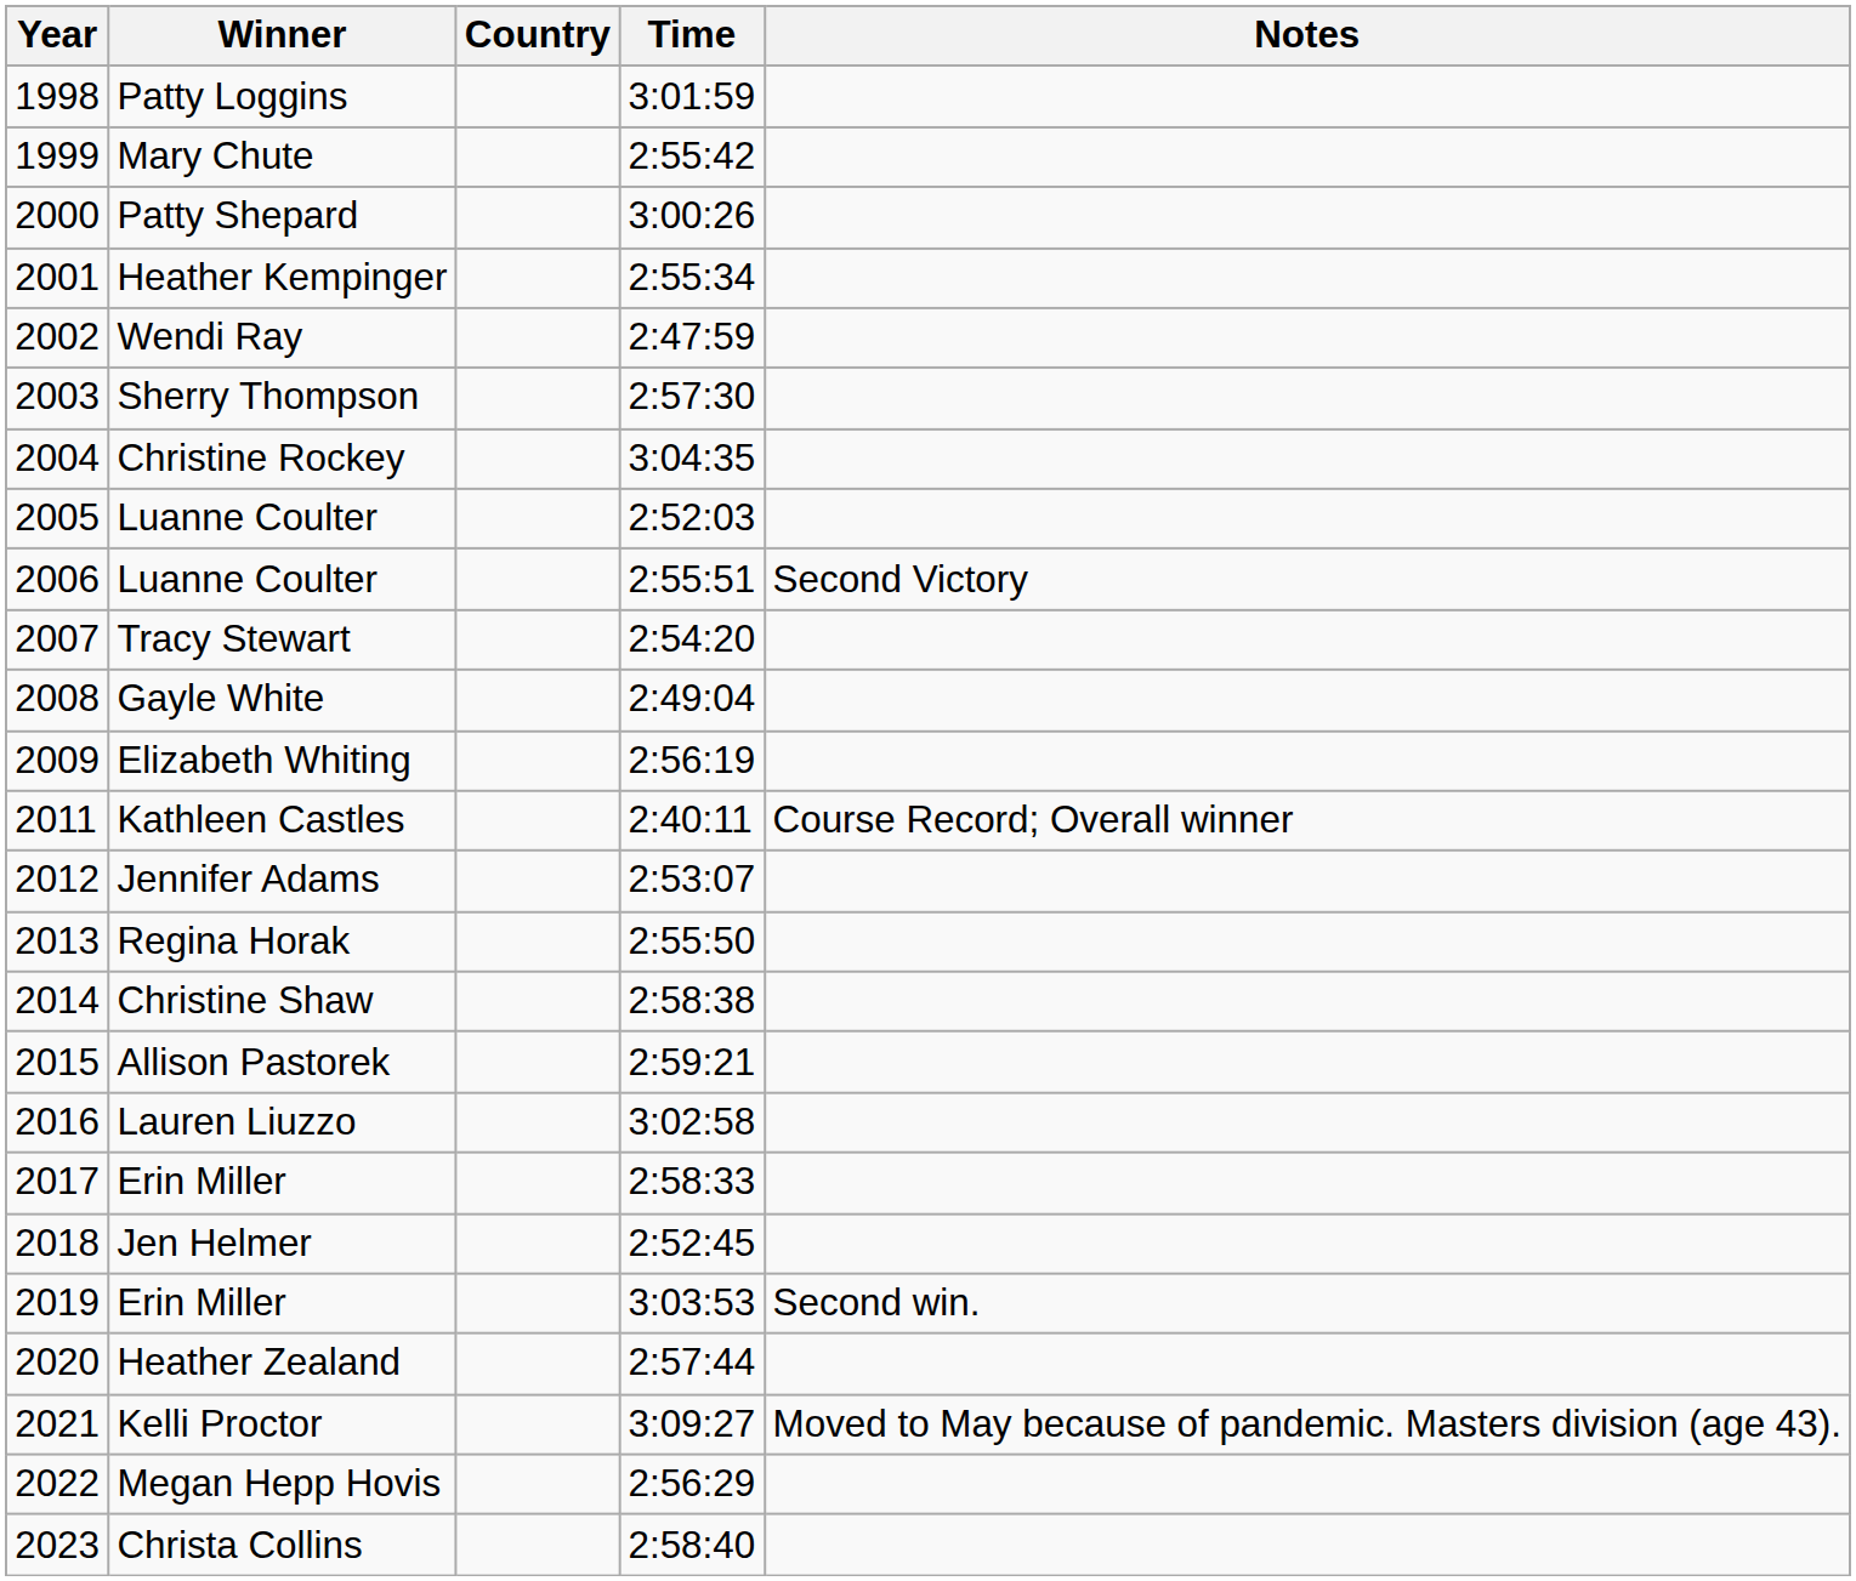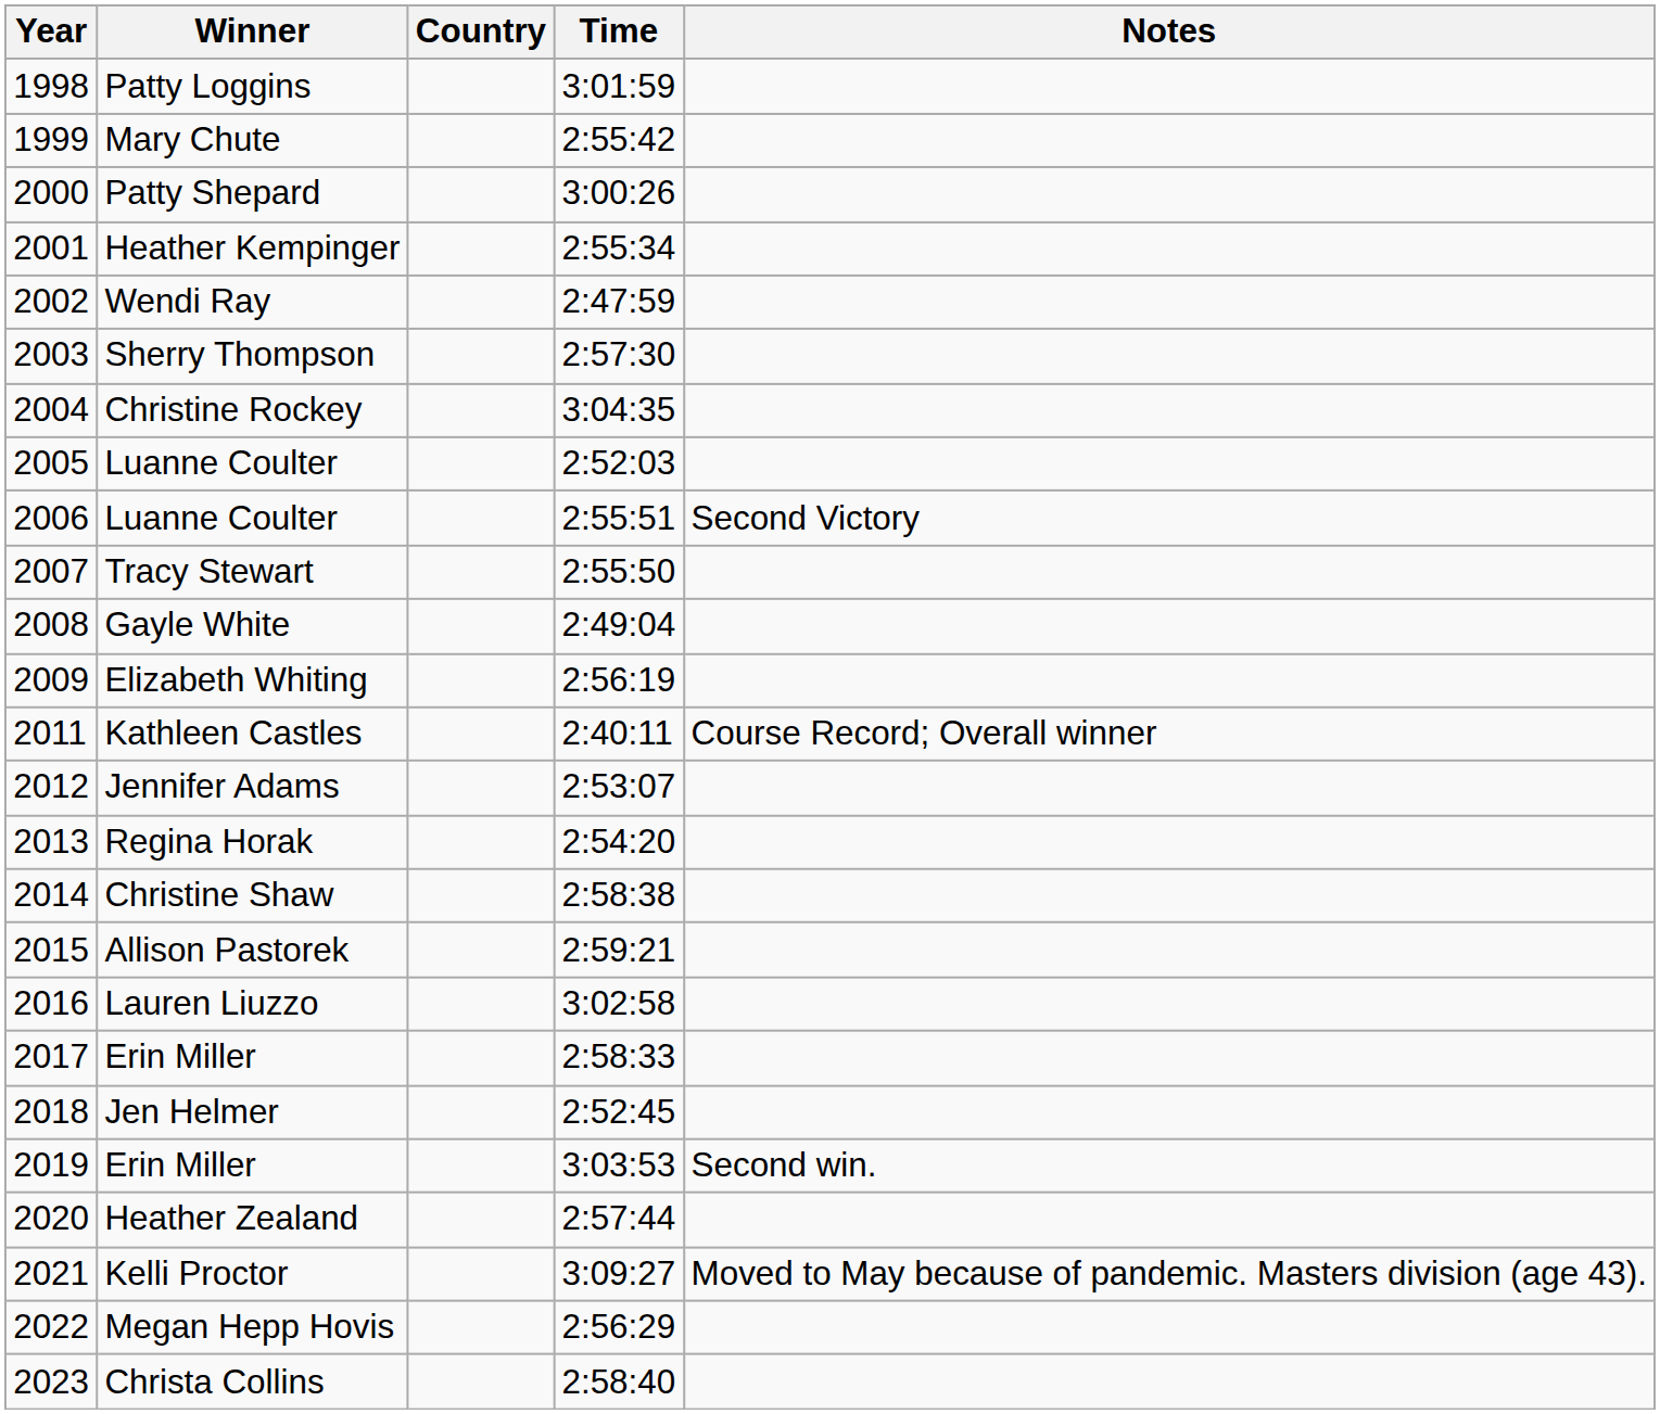 <table class="wikitable sortable">
 <tr>
 <th>Year</th>
 <th>Winner</th>
 <th>Country</th>
 <th>Time</th>
 <th>Notes</th>
 </tr>
 <tr>
 <td>1998</td>
 <td>Patty Loggins</td>
 <td></td>
 <td>3:01:59</td>
 <td></td>
 </tr>
 <tr>
 <td>1999</td>
 <td>Mary Chute</td>
 <td></td>
 <td>2:55:42</td>
 <td></td>
 </tr>
 <tr>
 <td>2000</td>
 <td>Patty Shepard</td>
 <td></td>
 <td>3:00:26</td>
 <td></td>
 </tr>
 <tr>
 <td>2001</td>
 <td>Heather Kempinger</td>
 <td></td>
 <td>2:55:34</td>
 <td></td>
 </tr>
 <tr>
 <td>2002</td>
 <td>Wendi Ray</td>
 <td></td>
 <td>2:47:59</td>
 <td></td>
 </tr>
 <tr>
 <td>2003</td>
 <td>Sherry Thompson</td>
 <td></td>
 <td>2:57:30</td>
 <td></td>
 </tr>
 <tr>
 <td>2004</td>
 <td>Christine Rockey</td>
 <td></td>
 <td>3:04:35</td>
 <td></td>
 </tr>
 <tr>
 <td>2005</td>
 <td>Luanne Coulter</td>
 <td></td>
 <td>2:52:03</td>
 <td></td>
 </tr>
 <tr>
 <td>2006</td>
 <td>Luanne Coulter</td>
 <td></td>
 <td>2:55:51</td>
 <td>Second Victory</td>
 </tr>
 <tr>
 <td>2007</td>
 <td>Tracy Stewart</td>
 <td></td>
-<td>2:54:20</td>
+<td>2:55:50</td>
 <td></td>
 </tr>
 <tr>
 <td>2008</td>
 <td>Gayle White</td>
 <td></td>
 <td>2:49:04</td>
 <td></td>
 </tr>
 <tr>
 <td>2009</td>
 <td>Elizabeth Whiting</td>
 <td></td>
 <td>2:56:19</td>
 <td></td>
 </tr>
 <tr>
 <td>2011</td>
 <td>Kathleen Castles</td>
 <td></td>
 <td>2:40:11</td>
 <td>Course Record; Overall winner</td>
 </tr>
 <tr>
 <td>2012</td>
 <td>Jennifer Adams</td>
 <td></td>
 <td>2:53:07</td>
 <td></td>
 </tr>
 <tr>
 <td>2013</td>
 <td>Regina Horak</td>
 <td></td>
-<td>2:55:50</td>
+<td>2:54:20</td>
 <td></td>
 </tr>
 <tr>
 <td>2014</td>
 <td>Christine Shaw</td>
 <td></td>
 <td>2:58:38</td>
 <td></td>
 </tr>
 <tr>
 <td>2015</td>
 <td>Allison Pastorek</td>
 <td></td>
 <td>2:59:21</td>
 <td></td>
 </tr>
 <tr>
 <td>2016</td>
 <td>Lauren Liuzzo</td>
 <td></td>
 <td>3:02:58</td>
 <td></td>
 </tr>
 <tr>
 <td>2017</td>
 <td>Erin Miller</td>
 <td></td>
 <td>2:58:33</td>
 <td></td>
 </tr>
 <tr>
 <td>2018</td>
 <td>Jen Helmer</td>
 <td></td>
 <td>2:52:45</td>
 <td></td>
 </tr>
 <tr>
 <td>2019</td>
 <td>Erin Miller</td>
 <td></td>
 <td>3:03:53</td>
 <td>Second win.</td>
 </tr>
 <tr>
 <td>2020</td>
 <td>Heather Zealand</td>
 <td></td>
 <td>2:57:44</td>
 </tr>
 <tr>
 <td>2021</td>
 <td>Kelli Proctor</td>
 <td></td>
 <td>3:09:27</td>
 <td>Moved to May because of pandemic.  Masters division (age 43).</td>
 </tr>
 <tr>
 <td>2022</td>
 <td>Megan Hepp Hovis</td>
 <td></td>
 <td>2:56:29</td>
 <td></td>
 </tr>
 <tr>
 <td>2023</td>
 <td>Christa Collins</td>
 <td></td>
 <td>2:58:40</td>
 <td></td>
 </tr>
 </table>
